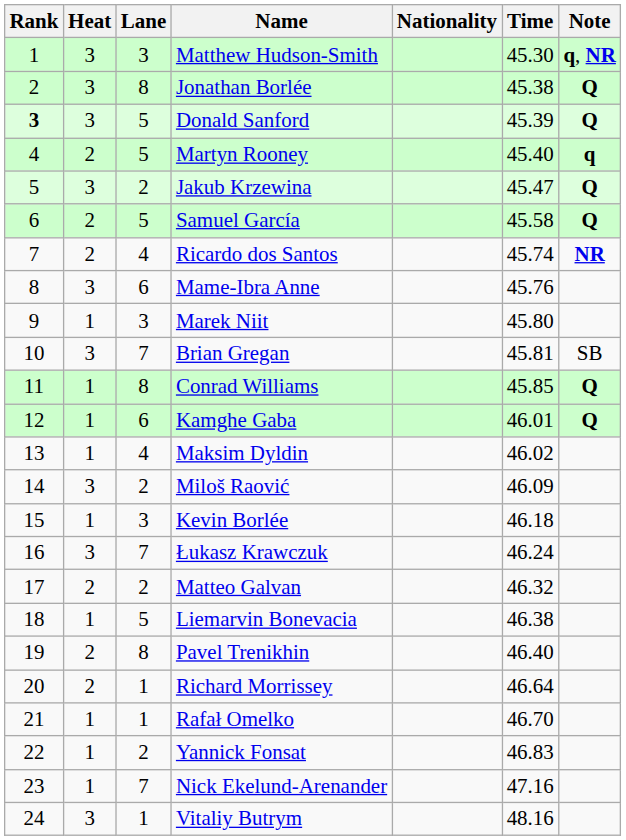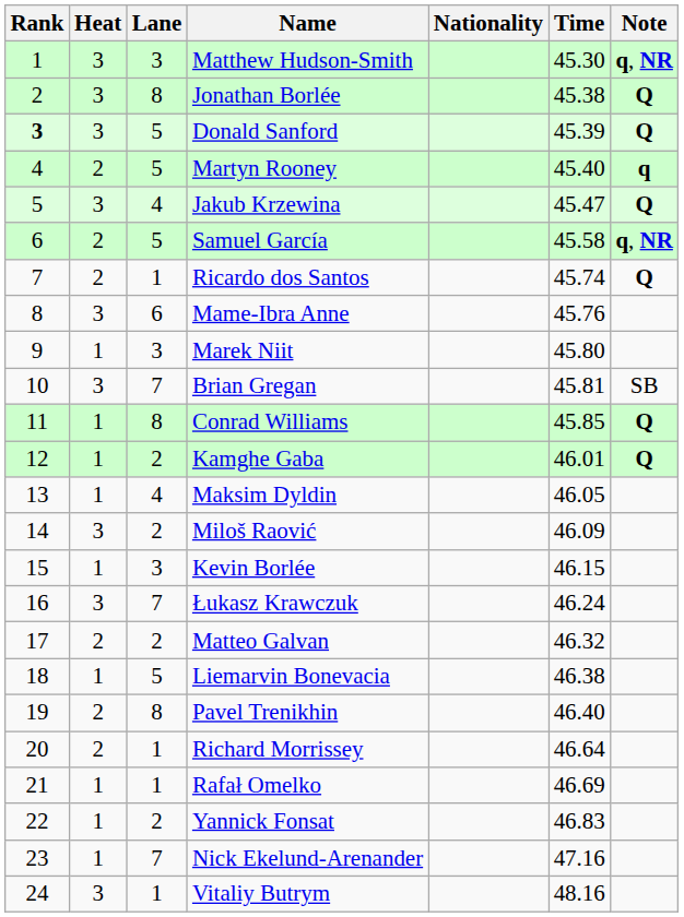 <table class="wikitable sortable" style="text-align:center">
 <tr>
 <th>Rank</th>
 <th>Heat</th>
 <th>Lane</th>
 <th>Name</th>
 <th>Nationality</th>
 <th>Time</th>
 <th>Note</th>
 </tr>
 <tr bgcolor=ccffcc>
 <td>1</td>
 <td>3</td>
 <td>3</td>
 <td align=left><a href='#'>Matthew Hudson-Smith</a></td>
 <td align=left></td>
 <td>45.30</td>
 <td><strong>q</strong>, <strong><a href='#'>NR</a></strong></td>
 </tr>
 <tr bgcolor=ccffcc>
 <td>2</td>
 <td>3</td>
 <td>8</td>
 <td align=left><a href='#'>Jonathan Borlée</a></td>
 <td align=left></td>
 <td>45.38</td>
 <td><strong>Q</strong></td>
 </tr>
 <tr bgcolor=ddffdd>
 <td><strong>3</strong></td>
 <td>3</td>
 <td>5</td>
 <td align=left><a href='#'>Donald Sanford</a></td>
 <td align=left></td>
 <td>45.39</td>
 <td><strong>Q</strong></td>
 </tr>
 <tr bgcolor=ccffcc>
 <td>4</td>
 <td>2</td>
 <td>5</td>
 <td align=left><a href='#'>Martyn Rooney</a></td>
 <td align=left></td>
 <td>45.40</td>
 <td><strong>q</strong></td>
 </tr>
 <tr bgcolor=ddffdd>
 <td>5</td>
 <td>3</td>
-<td>2</td>
+<td>4</td>
 <td align=left><a href='#'>Jakub Krzewina</a></td>
 <td align=left></td>
 <td>45.47</td>
 <td><strong>Q</strong></td>
 </tr>
 <tr bgcolor=ccffcc>
 <td>6</td>
 <td>2</td>
 <td>5</td>
 <td align=left><a href='#'>Samuel García</a></td>
 <td align=left></td>
 <td>45.58</td>
-<td><strong>Q</strong></td>
+<td><strong>q</strong>, <strong><a href='#'>NR</a></strong></td>
 </tr>
 <tr>
 <td>7</td>
 <td>2</td>
-<td>4</td>
+<td>1</td>
 <td align=left><a href='#'>Ricardo dos Santos</a></td>
 <td align=left></td>
 <td>45.74</td>
-<td><strong><a href='#'>NR</a></strong></td>
+<td><strong>Q</strong></td>
 </tr>
 <tr>
 <td>8</td>
 <td>3</td>
 <td>6</td>
 <td align=left><a href='#'>Mame-Ibra Anne</a></td>
 <td align=left></td>
 <td>45.76</td>
 <td></td>
 </tr>
 <tr>
 <td>9</td>
 <td>1</td>
 <td>3</td>
 <td align=left><a href='#'>Marek Niit</a></td>
 <td align=left></td>
 <td>45.80</td>
 <td></td>
 </tr>
 <tr>
 <td>10</td>
 <td>3</td>
 <td>7</td>
 <td align=left><a href='#'>Brian Gregan</a></td>
 <td align=left></td>
 <td>45.81</td>
 <td>SB</td>
 </tr>
 <tr bgcolor=ccffcc>
 <td>11</td>
 <td>1</td>
 <td>8</td>
 <td align=left><a href='#'>Conrad Williams</a></td>
 <td align=left></td>
 <td>45.85</td>
 <td><strong>Q</strong></td>
 </tr>
 <tr bgcolor=ccffcc>
 <td>12</td>
 <td>1</td>
-<td>6</td>
+<td>2</td>
 <td align=left><a href='#'>Kamghe Gaba</a></td>
 <td align=left></td>
 <td>46.01</td>
 <td><strong>Q</strong></td>
 </tr>
 <tr>
 <td>13</td>
 <td>1</td>
 <td>4</td>
 <td align=left><a href='#'>Maksim Dyldin</a></td>
 <td align=left></td>
-<td>46.02</td>
+<td>46.05</td>
 <td></td>
 </tr>
 <tr>
 <td>14</td>
 <td>3</td>
 <td>2</td>
 <td align=left><a href='#'>Miloš Raović</a></td>
 <td align=left></td>
 <td>46.09</td>
 <td></td>
 </tr>
 <tr>
 <td>15</td>
 <td>1</td>
 <td>3</td>
 <td align=left><a href='#'>Kevin Borlée</a></td>
 <td align=left></td>
-<td>46.18</td>
+<td>46.15</td>
 <td></td>
 </tr>
 <tr>
 <td>16</td>
 <td>3</td>
 <td>7</td>
 <td align=left><a href='#'>Łukasz Krawczuk</a></td>
 <td align=left></td>
 <td>46.24</td>
 <td></td>
 </tr>
 <tr>
 <td>17</td>
 <td>2</td>
 <td>2</td>
 <td align=left><a href='#'>Matteo Galvan</a></td>
 <td align=left></td>
 <td>46.32</td>
 <td></td>
 </tr>
 <tr>
 <td>18</td>
 <td>1</td>
 <td>5</td>
 <td align=left><a href='#'>Liemarvin Bonevacia</a></td>
 <td align=left></td>
 <td>46.38</td>
 <td></td>
 </tr>
 <tr>
 <td>19</td>
 <td>2</td>
 <td>8</td>
 <td align=left><a href='#'>Pavel Trenikhin</a></td>
 <td align=left></td>
 <td>46.40</td>
 <td></td>
 </tr>
 <tr>
 <td>20</td>
 <td>2</td>
 <td>1</td>
 <td align=left><a href='#'>Richard Morrissey</a></td>
 <td align=left></td>
 <td>46.64</td>
 <td></td>
 </tr>
 <tr>
 <td>21</td>
 <td>1</td>
 <td>1</td>
 <td align=left><a href='#'>Rafał Omelko</a></td>
 <td align=left></td>
-<td>46.70</td>
+<td>46.69</td>
 <td></td>
 </tr>
 <tr>
 <td>22</td>
 <td>1</td>
 <td>2</td>
 <td align=left><a href='#'>Yannick Fonsat</a></td>
 <td align=left></td>
 <td>46.83</td>
 <td></td>
 </tr>
 <tr>
 <td>23</td>
 <td>1</td>
 <td>7</td>
 <td align=left><a href='#'>Nick Ekelund-Arenander</a></td>
 <td align=left></td>
 <td>47.16</td>
 <td></td>
 </tr>
 <tr>
 <td>24</td>
 <td>3</td>
 <td>1</td>
 <td align=left><a href='#'>Vitaliy Butrym</a></td>
 <td align=left></td>
 <td>48.16</td>
 <td></td>
 </tr>
 </table>
